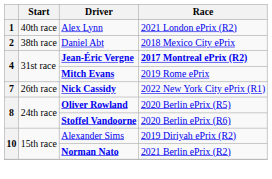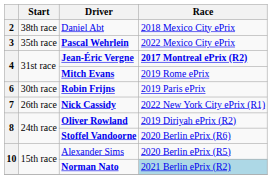 <table class="wikitable">
 <tr>
 <th></th>
 <th>Start</th>
 <th>Driver</th>
 <th>Race</th>
 </tr>
 <tr>
-<th>1</th>
-<td>40th race</td>
-<td align=left> <a href='#'>Alex Lynn</a></td>
-<td><a href='#'>2021 London ePrix (R2)</a></td>
-</tr>
-<tr>
 <th>2</th>
 <td>38th race</td>
 <td align=left> <a href='#'>Daniel Abt</a></td>
 <td><a href='#'>2018 Mexico City ePrix</a></td>
+</tr>
+<tr>
+<th>3</th>
+<td>35th race</td>
+<td align=left> <strong><a href='#'>Pascal Wehrlein</a></strong></td>
+<td><a href='#'>2022 Mexico City ePrix</a></td>
 </tr>
 <tr>
 <th rowspan=2>4</th>
 <td rowspan=2>31st race</td>
 <td align=left> <strong><a href='#'>Jean-Éric Vergne</a></strong></td>
 <td><strong><a href='#'>2017 Montreal ePrix (R2)</a></strong></td>
 </tr>
 <tr>
 <td align=left> <strong><a href='#'>Mitch Evans</a></strong></td>
 <td><a href='#'>2019 Rome ePrix</a></td>
 </tr>
 <tr>
+<th>6</th>
+<td>30th race</td>
+<td align=left> <strong><a href='#'>Robin Frijns</a></strong></td>
+<td><a href='#'>2019 Paris ePrix</a></td>
+</tr>
+<tr>
 <th>7</th>
 <td>26th race</td>
 <td align=left> <strong><a href='#'>Nick Cassidy</a></strong></td>
 <td><a href='#'>2022 New York City ePrix (R1)</a></td>
 </tr>
 <tr>
 <th rowspan=2>8</th>
 <td rowspan=2>24th race</td>
 <td align=left> <strong><a href='#'>Oliver Rowland</a></strong></td>
-<td><a href='#'>2020 Berlin ePrix (R5)</a></td>
+<td><a href='#'>2019 Diriyah ePrix (R2)</a></td>
 </tr>
 <tr>
 <td align=left> <strong><a href='#'>Stoffel Vandoorne</a></strong></td>
 <td><a href='#'>2020 Berlin ePrix (R6)</a></td>
 </tr>
 <tr>
 <th rowspan=2>10</th>
 <td rowspan=2>15th race</td>
 <td align=left> <a href='#'>Alexander Sims</a></td>
-<td><a href='#'>2019 Diriyah ePrix (R2)</a></td>
+<td><a href='#'>2020 Berlin ePrix (R5)</a></td>
 </tr>
 <tr>
 <td align=left><strong> <a href='#'>Norman Nato</a></strong></td>
-<td><a href='#'>2021 Berlin ePrix (R2)</a></td>
+<td style="background: lightblue;"><a href='#'>2021 Berlin ePrix (R2)</a></td>
 </tr>
 <tr>
 </tr>
 </table>
